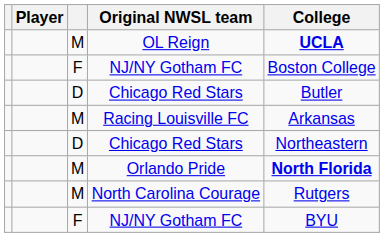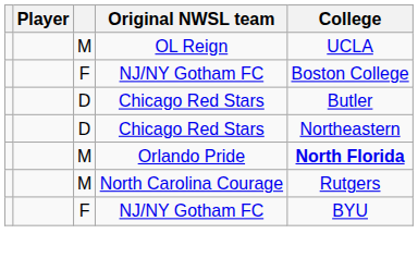 <table class="wikitable sortable" style="font-size: 95%;text-align: center;">
 <tr>
 <th></th>
 <th>Player</th>
 <th></th>
 <th>Original NWSL team</th>
 <th>College</th>
 </tr>
 <tr>
 <td></td>
 <td></td>
 <td>M</td>
 <td><a href='#'>OL Reign</a></td>
-<td><strong><a href='#'>UCLA</a></strong></td>
+<td><a href='#'>UCLA</a></td>
 </tr>
 <tr>
 <td></td>
 <td></td>
 <td>F</td>
 <td><a href='#'>NJ/NY Gotham FC</a></td>
 <td><a href='#'>Boston College</a></td>
 </tr>
 <tr>
 <td></td>
 <td></td>
 <td>D</td>
 <td><a href='#'>Chicago Red Stars</a></td>
 <td><a href='#'>Butler</a></td>
-</tr>
-<tr>
-<td></td>
-<td></td>
-<td>M</td>
-<td><a href='#'>Racing Louisville FC</a></td>
-<td><a href='#'>Arkansas</a></td>
 </tr>
 <tr>
 <td></td>
 <td></td>
 <td>D</td>
 <td><a href='#'>Chicago Red Stars</a></td>
 <td><a href='#'>Northeastern</a></td>
 </tr>
 <tr>
 <td></td>
 <td></td>
 <td>M</td>
 <td><a href='#'>Orlando Pride</a></td>
 <td><strong><a href='#'>North Florida</a></strong></td>
 </tr>
 <tr>
 <td></td>
 <td></td>
 <td>M</td>
 <td><a href='#'>North Carolina Courage</a></td>
 <td><a href='#'>Rutgers</a></td>
 </tr>
 <tr>
 <td></td>
 <td></td>
 <td>F</td>
 <td><a href='#'>NJ/NY Gotham FC</a></td>
 <td><a href='#'>BYU</a></td>
 </tr>
 </table>
